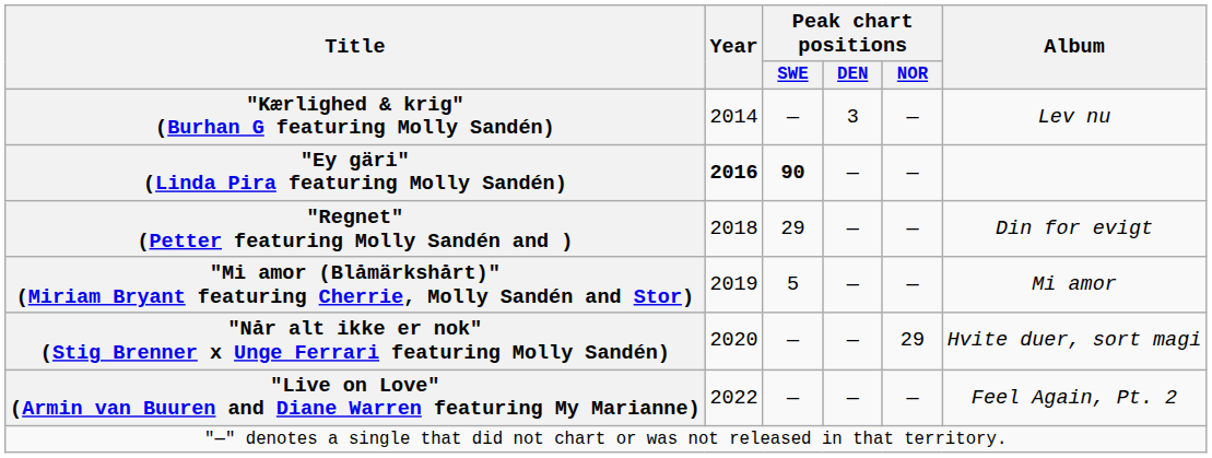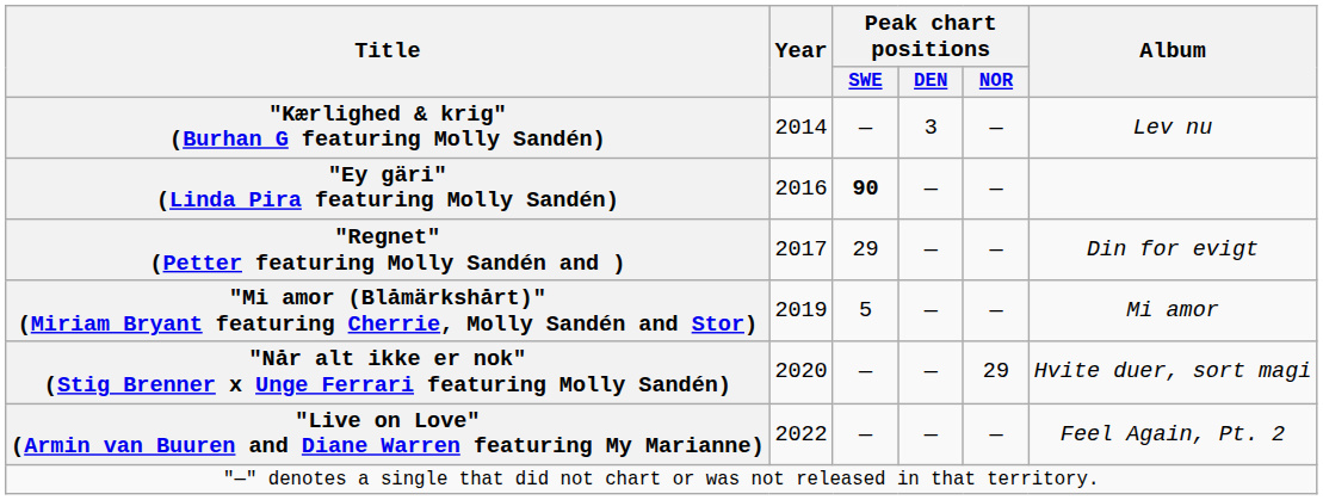 <table class="wikitable plainrowheaders" style="text-align:center;">
 <tr>
 <th scope="col" rowspan="2">Title</th>
 <th scope="col" rowspan="2" style="width:1em;">Year</th>
 <th scope="col" colspan="3">Peak chart positions</th>
 <th scope="col" rowspan="2">Album</th>
 </tr>
 <tr>
 <th scope="col" style="width:3em;font-size:85%;"><a href='#'>SWE</a><br></th>
 <th scope="col" style="width:3em;font-size:85%;"><a href='#'>DEN</a><br></th>
 <th scope="col" style="width:3em;font-size:85%;"><a href='#'>NOR</a><br></th>
 </tr>
 <tr>
 <th scope="row">"Kærlighed & krig"<br><span>(<a href='#'>Burhan&nbsp;G</a> featuring Molly Sandén)</span></th>
 <td>2014</td>
 <td>—</td>
 <td>3</td>
 <td>—</td>
 <td><em>Lev nu</em></td>
 </tr>
 <tr>
 <th scope="row">"Ey gäri"<br><span>(<a href='#'>Linda Pira</a> featuring Molly Sandén)</span></th>
-<td><strong>2016</strong></td>
+<td>2016</td>
 <td><strong>90</strong></td>
 <td>—</td>
 <td>—</td>
 <td></td>
 </tr>
 <tr>
 <th scope="row">"Regnet"<br><span>(<a href='#'>Petter</a> featuring Molly Sandén and )</span></th>
-<td>2018</td>
+<td>2017</td>
 <td>29</td>
 <td>—</td>
 <td>—</td>
 <td><em>Din for evigt</em></td>
 </tr>
 <tr>
 <th scope="row">"Mi amor (Blåmärkshårt)"<br><span>(<a href='#'>Miriam Bryant</a> featuring <a href='#'>Cherrie</a>, Molly Sandén and <a href='#'>Stor</a>)</span></th>
 <td>2019</td>
 <td>5</td>
 <td>—</td>
 <td>—</td>
 <td><em>Mi amor</em></td>
 </tr>
 <tr>
 <th scope="row">"Når alt ikke er nok"<br><span>(<a href='#'>Stig Brenner</a> x <a href='#'>Unge Ferrari</a> featuring Molly Sandén)</span></th>
 <td>2020</td>
 <td>—</td>
 <td>—</td>
 <td>29</td>
 <td><em>Hvite duer, sort magi</em></td>
 </tr>
 <tr>
 <th scope="row">"Live on Love" <br><span>(<a href='#'>Armin van Buuren</a> and <a href='#'>Diane Warren</a> featuring My Marianne)</span></th>
 <td>2022</td>
 <td>—</td>
 <td>—</td>
 <td>—</td>
 <td><em>Feel Again, Pt. 2</em></td>
 </tr>
 <tr>
 <td colspan="9" style="font-size:85%">"—" denotes a single that did not chart or was not released in that territory.</td>
 </tr>
 </table>
